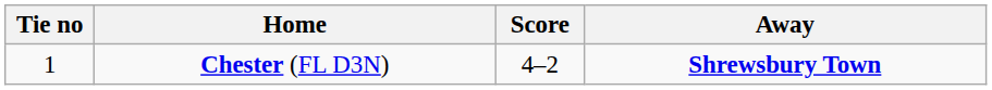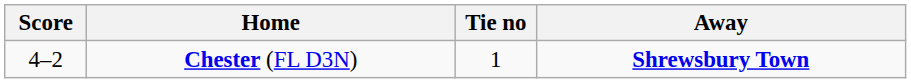 <table class="wikitable" style="text-align:center">
 <tr>
+<th width=50>Score</th>
+<th width=250>Home</th>
 <th width=50>Tie no</th>
-<th width=250>Home</th>
-<th width=50>Score</th>
 <th width=250>Away</th>
 </tr>
 <tr>
+<td>4–2</td>
+<td><strong><a href='#'>Chester</a></strong> (<a href='#'>FL D3N</a>)</td>
 <td>1</td>
-<td><strong><a href='#'>Chester</a></strong> (<a href='#'>FL D3N</a>)</td>
-<td>4–2</td>
 <td><strong><a href='#'>Shrewsbury Town</a></strong></td>
 </tr>
 </table>
